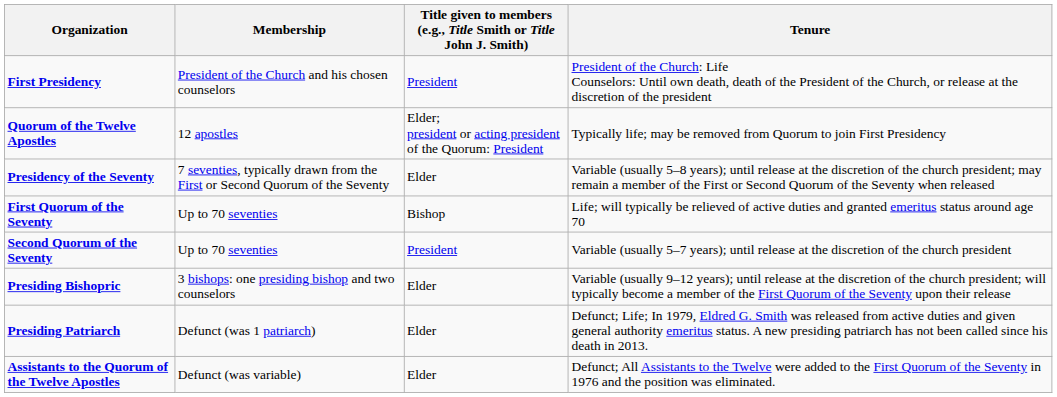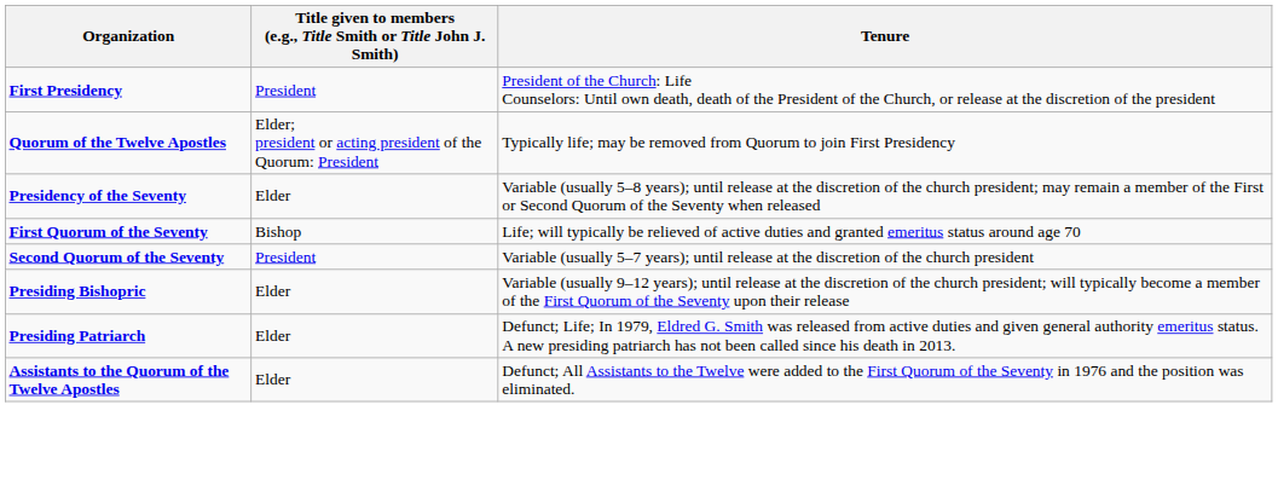 <table class="wikitable sortable">
 <tr>
 <th>Organization</th>
-<th>Membership</th>
 <th>Title given to members<br>(e.g., <em>Title</em> Smith or <em>Title</em> John J. Smith)</th>
 <th>Tenure</th>
 </tr>
 <tr>
 <td><strong><a href='#'>First Presidency</a></strong></td>
-<td><a href='#'>President of the Church</a> and his chosen counselors</td>
 <td><a href='#'>President</a></td>
 <td><a href='#'>President of the Church</a>: Life<br>Counselors: Until own death, death of the President of the Church, or release at the discretion of the president</td>
 </tr>
 <tr>
 <td><strong><a href='#'>Quorum of the Twelve Apostles</a></strong></td>
-<td>12 <a href='#'>apostles</a></td>
 <td>Elder;<br><a href='#'>president</a> or <a href='#'>acting president</a> of the Quorum: <a href='#'>President</a></td>
 <td>Typically life; may be removed from Quorum to join First Presidency</td>
 </tr>
 <tr>
 <td><strong><a href='#'>Presidency of the Seventy</a></strong></td>
-<td>7 <a href='#'>seventies</a>, typically drawn from the <a href='#'>First</a> or Second Quorum of the Seventy</td>
 <td>Elder</td>
 <td>Variable (usually 5–8 years); until release at the discretion of the church president; may remain a member of the First or Second Quorum of the Seventy when released</td>
 </tr>
 <tr>
 <td><strong><a href='#'>First Quorum of the Seventy</a></strong></td>
-<td>Up to 70 <a href='#'>seventies</a></td>
 <td>Bishop</td>
 <td>Life; will typically be relieved of active duties and granted <a href='#'>emeritus</a> status around age 70</td>
 </tr>
 <tr>
 <td><strong><a href='#'>Second Quorum of the Seventy</a></strong></td>
-<td>Up to 70 <a href='#'>seventies</a></td>
 <td><a href='#'>President</a></td>
 <td>Variable (usually 5–7 years); until release at the discretion of the church president</td>
 </tr>
 <tr>
 <td><strong><a href='#'>Presiding Bishopric</a></strong></td>
-<td>3 <a href='#'>bishops</a>: one <a href='#'>presiding bishop</a> and two counselors</td>
 <td>Elder</td>
 <td>Variable (usually 9–12 years); until release at the discretion of the church president; will typically become a member of the <a href='#'>First Quorum of the Seventy</a> upon their release</td>
 </tr>
 <tr>
 <td><strong><a href='#'>Presiding Patriarch</a></strong></td>
-<td>Defunct (was 1 <a href='#'>patriarch</a>)</td>
 <td>Elder</td>
 <td>Defunct; Life; In 1979, <a href='#'>Eldred G. Smith</a> was released from active duties and given general authority <a href='#'>emeritus</a> status. A new presiding patriarch has not been called since his death in 2013.</td>
 </tr>
 <tr>
 <td><strong><a href='#'>Assistants to the Quorum of the Twelve Apostles</a></strong></td>
-<td>Defunct (was variable)</td>
 <td>Elder</td>
 <td>Defunct; All <a href='#'>Assistants to the Twelve</a> were added to the <a href='#'>First Quorum of the Seventy</a> in 1976 and the position was eliminated.</td>
 </tr>
 </table>
